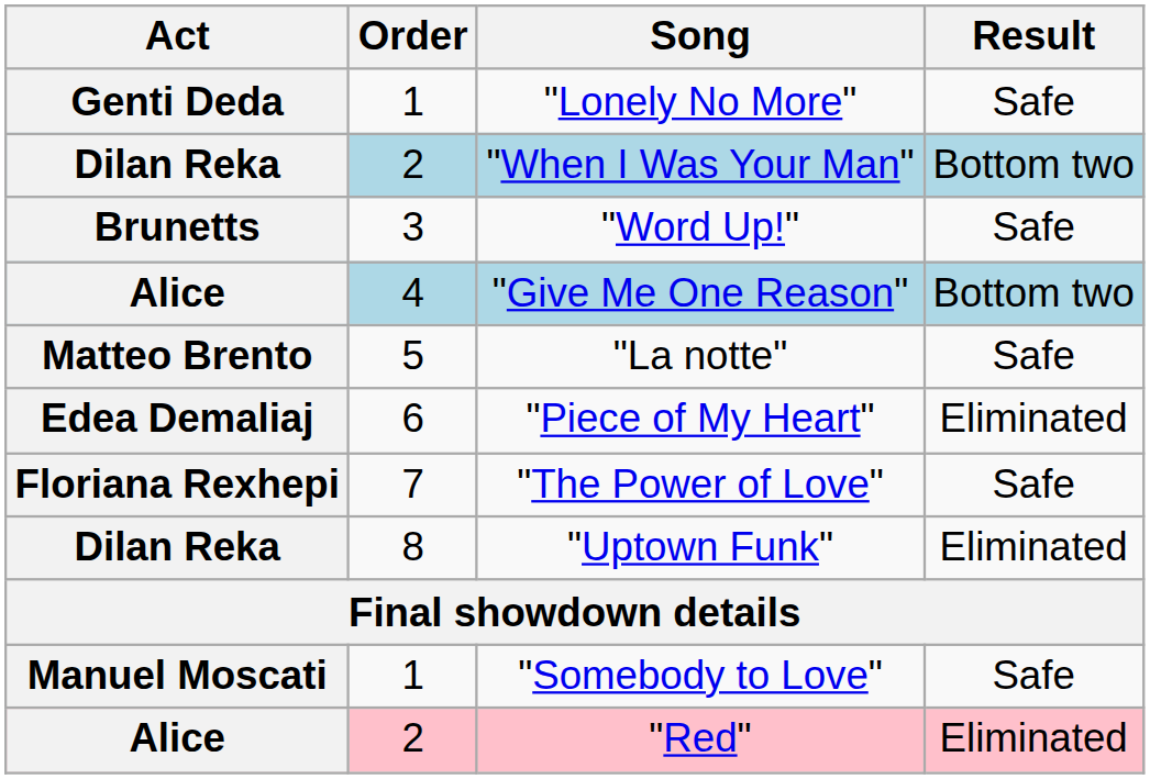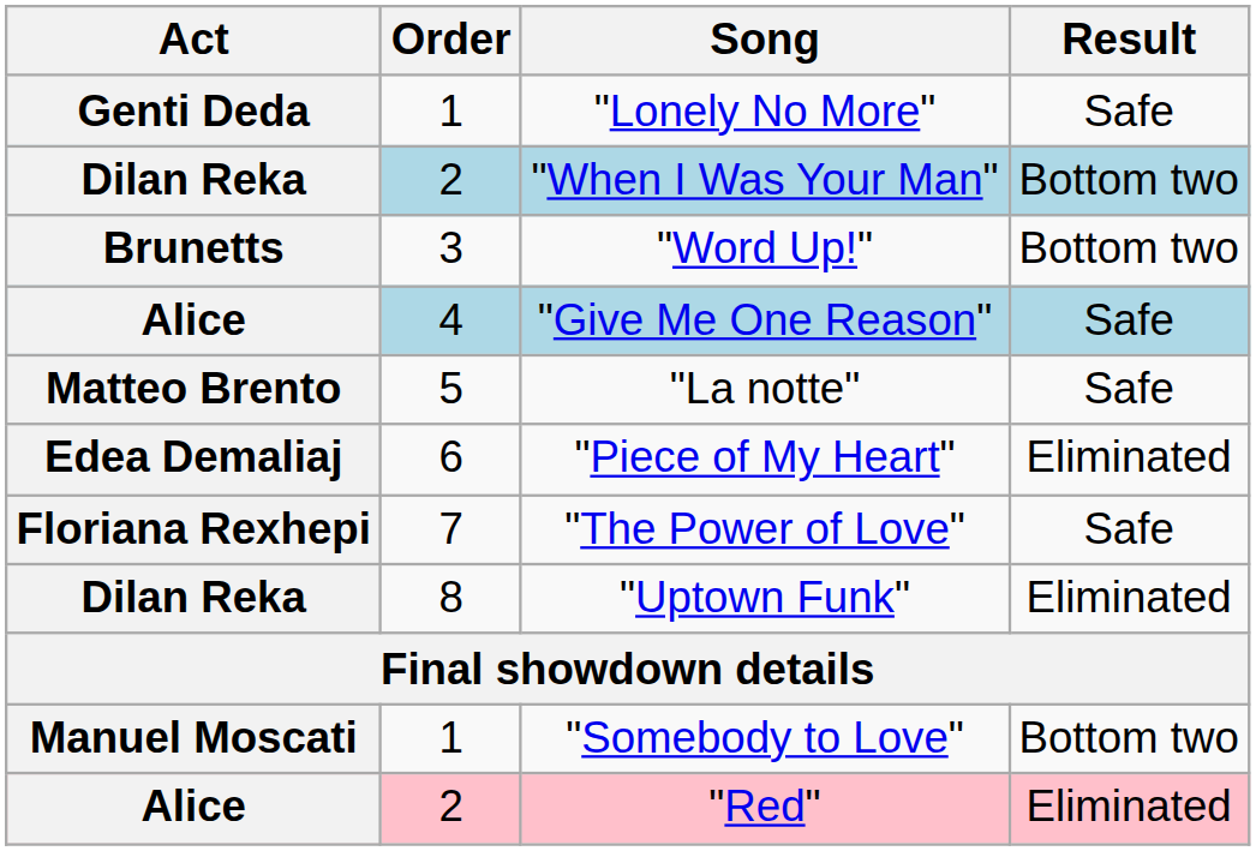 <table class="wikitable plainrowheaders" style="text-align:center;">
 <tr>
 <th scope="col">Act</th>
 <th scope="col">Order</th>
 <th scope="col">Song</th>
 <th scope="col">Result</th>
 </tr>
 <tr>
 <th scope="row">Genti Deda</th>
 <td>1</td>
 <td>"<a href='#'>Lonely No More</a>"</td>
 <td>Safe</td>
 </tr>
 <tr style="background:lightblue;">
 <th scope="row">Dilan Reka</th>
 <td>2</td>
 <td>"<a href='#'>When I Was Your Man</a>"</td>
 <td>Bottom two</td>
 </tr>
 <tr>
 <th scope="row">Brunetts</th>
 <td>3</td>
 <td>"<a href='#'>Word Up!</a>"</td>
-<td>Safe</td>
+<td>Bottom two</td>
 </tr>
 <tr style="background:lightblue;">
 <th scope="row">Alice</th>
 <td>4</td>
 <td>"<a href='#'>Give Me One Reason</a>"</td>
-<td>Bottom two</td>
+<td>Safe</td>
 </tr>
 <tr>
 <th scope="row">Matteo Brento</th>
 <td>5</td>
 <td>"La notte"</td>
 <td>Safe</td>
 </tr>
 <tr>
 <th scope="row">Edea Demaliaj</th>
 <td>6</td>
 <td>"<a href='#'>Piece of My Heart</a>"</td>
 <td>Eliminated</td>
 </tr>
 <tr>
 <th scope="row">Floriana Rexhepi</th>
 <td>7</td>
 <td>"<a href='#'>The Power of Love</a>"</td>
 <td>Safe</td>
 </tr>
 <tr>
 <th scope="row">Dilan Reka</th>
 <td>8</td>
 <td>"<a href='#'>Uptown Funk</a>"</td>
 <td>Eliminated</td>
 </tr>
 <tr>
 <th colspan="5">Final showdown details</th>
 </tr>
 <tr>
 <th scope="row">Manuel Moscati</th>
 <td>1</td>
 <td>"<a href='#'>Somebody to Love</a>"</td>
-<td>Safe</td>
+<td>Bottom two</td>
 </tr>
 <tr style="background:pink;">
 <th scope="row">Alice</th>
 <td>2</td>
 <td>"<a href='#'>Red</a>"</td>
 <td>Eliminated</td>
 </tr>
 </table>
